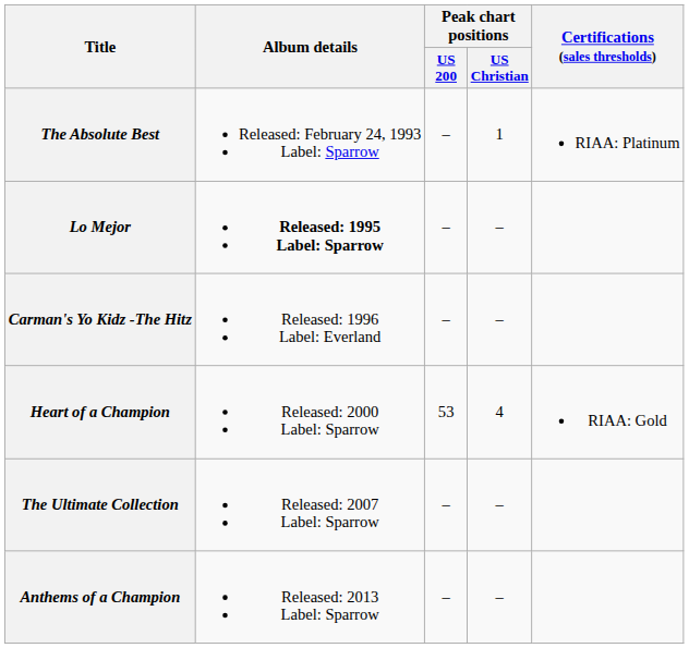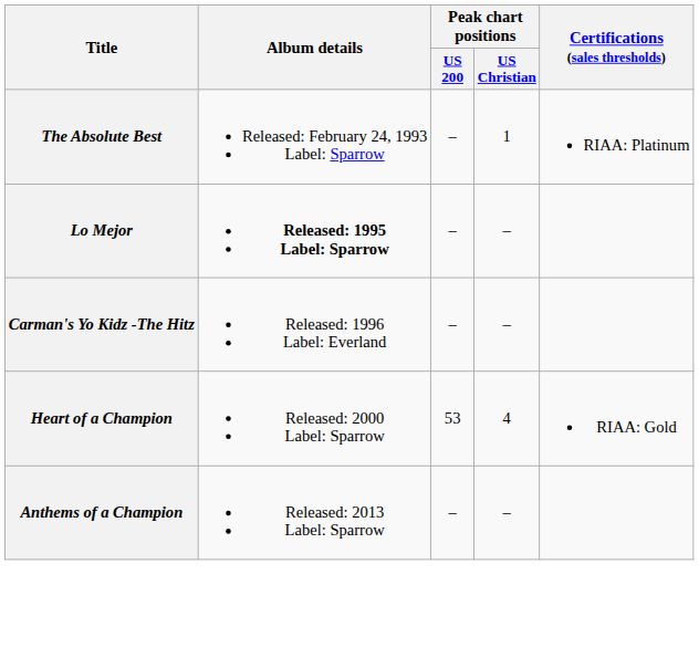 <table class="wikitable plainrowheaders" style="text-align:center;" border="1">
 <tr>
 <th rowspan="2" style="text-align:center;">Title</th>
 <th rowspan="2" style="text-align:center;">Album details</th>
 <th scope="col" colspan="2">Peak chart positions</th>
 <th scope="col" rowspan="2"><a href='#'>Certifications</a><br><small>(<a href='#'>sales thresholds</a>)</small></th>
 </tr>
 <tr>
 <th scope="col" style="width:2.5em;font-size:90%;"><a href='#'>US 200</a><br></th>
 <th scope="col" style="width:2.5em;font-size:90%;"><a href='#'>US Christian</a><br></th>
 </tr>
 <tr>
 <th scope="row"><em>The Absolute Best</em></th>
 <td><br><ul><li>Released: February 24, 1993</li><li>Label: <a href='#'>Sparrow</a></li></ul></td>
 <td>–</td>
 <td>1</td>
 <td><br><ul><li>RIAA: Platinum</li></ul></td>
 </tr>
 <tr>
 <th scope="row"><em>Lo Mejor</em></th>
 <td><strong><br><ul><li>Released: 1995</li><li>Label: Sparrow</li></ul></strong></td>
 <td>–</td>
 <td>–</td>
 <td></td>
 </tr>
 <tr>
 <th scope="row"><em>Carman's Yo Kidz -The Hitz</em></th>
 <td><br><ul><li>Released: 1996</li><li>Label: Everland</li></ul></td>
 <td>–</td>
 <td>–</td>
 <td></td>
 </tr>
 <tr>
 <th scope="row"><em>Heart of a Champion</em></th>
 <td><br><ul><li>Released: 2000</li><li>Label: Sparrow</li></ul></td>
 <td>53</td>
 <td>4</td>
 <td><br><ul><li>RIAA: Gold</li></ul></td>
 </tr>
 <tr>
-<th scope="row"><em>The Ultimate Collection</em></th>
-<td><br><ul><li>Released: 2007</li><li>Label: Sparrow</li></ul></td>
-<td>–</td>
-<td>–</td>
-<td></td>
-</tr>
-<tr>
 <th scope="row"><em>Anthems of a Champion</em></th>
 <td><br><ul><li>Released: 2013</li><li>Label: Sparrow</li></ul></td>
 <td>–</td>
 <td>–</td>
 <td></td>
 </tr>
 </table>
